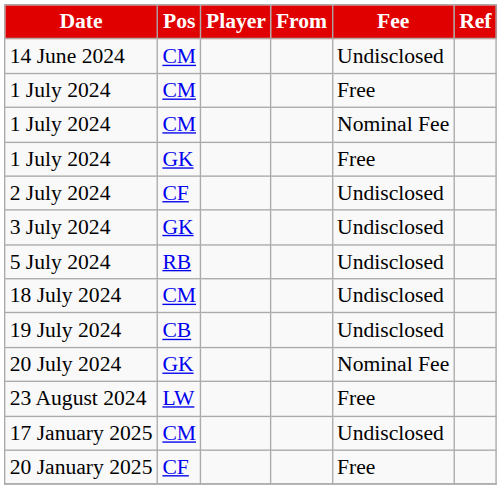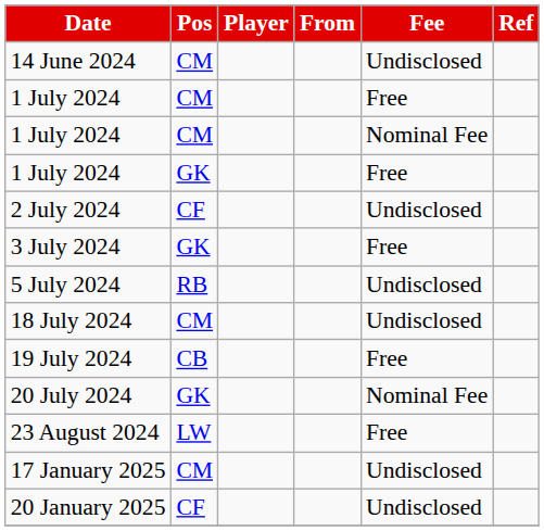 <table class="wikitable plainrowheaders sortable">
 <tr>
 <th style="background:#E00000; color:white;">Date</th>
 <th style="background:#E00000; color:white;">Pos</th>
 <th style="background:#E00000; color:white;">Player</th>
 <th style="background:#E00000; color:white;">From</th>
 <th style="background:#E00000; color:white;">Fee</th>
 <th style="background:#E00000; color:white;">Ref</th>
 </tr>
 <tr>
 <td>14 June 2024</td>
 <td><a href='#'>CM</a></td>
 <td></td>
 <td></td>
 <td>Undisclosed</td>
 <td></td>
 </tr>
 <tr>
 <td>1 July 2024</td>
 <td><a href='#'>CM</a></td>
 <td></td>
 <td></td>
 <td>Free</td>
 <td></td>
 </tr>
 <tr>
 <td>1 July 2024</td>
 <td><a href='#'>CM</a></td>
 <td></td>
 <td></td>
 <td>Nominal Fee</td>
 <td></td>
 </tr>
 <tr>
 <td>1 July 2024</td>
 <td><a href='#'>GK</a></td>
 <td></td>
 <td></td>
 <td>Free</td>
 <td></td>
 </tr>
 <tr>
 <td>2 July 2024</td>
 <td><a href='#'>CF</a></td>
 <td></td>
 <td></td>
 <td>Undisclosed</td>
 <td></td>
 </tr>
 <tr>
 <td>3 July 2024</td>
 <td><a href='#'>GK</a></td>
 <td></td>
 <td></td>
-<td>Undisclosed</td>
+<td>Free</td>
 <td></td>
 </tr>
 <tr>
 <td>5 July 2024</td>
 <td><a href='#'>RB</a></td>
 <td></td>
 <td></td>
 <td>Undisclosed</td>
 <td></td>
 </tr>
 <tr>
 <td>18 July 2024</td>
 <td><a href='#'>CM</a></td>
 <td></td>
 <td></td>
 <td>Undisclosed</td>
 <td></td>
 </tr>
 <tr>
 <td>19 July 2024</td>
 <td><a href='#'>CB</a></td>
 <td></td>
 <td></td>
-<td>Undisclosed</td>
+<td>Free</td>
 <td></td>
 </tr>
 <tr>
 <td>20 July 2024</td>
 <td><a href='#'>GK</a></td>
 <td></td>
 <td></td>
 <td>Nominal Fee</td>
 <td></td>
 </tr>
 <tr>
 <td>23 August 2024</td>
 <td><a href='#'>LW</a></td>
 <td></td>
 <td></td>
 <td>Free</td>
 <td></td>
 </tr>
 <tr>
 <td>17 January 2025</td>
 <td><a href='#'>CM</a></td>
 <td></td>
 <td></td>
 <td>Undisclosed</td>
 <td></td>
 </tr>
 <tr>
 <td>20 January 2025</td>
 <td><a href='#'>CF</a></td>
 <td></td>
 <td></td>
-<td>Free</td>
+<td>Undisclosed</td>
 <td></td>
 </tr>
 <tr>
 </tr>
 </table>
